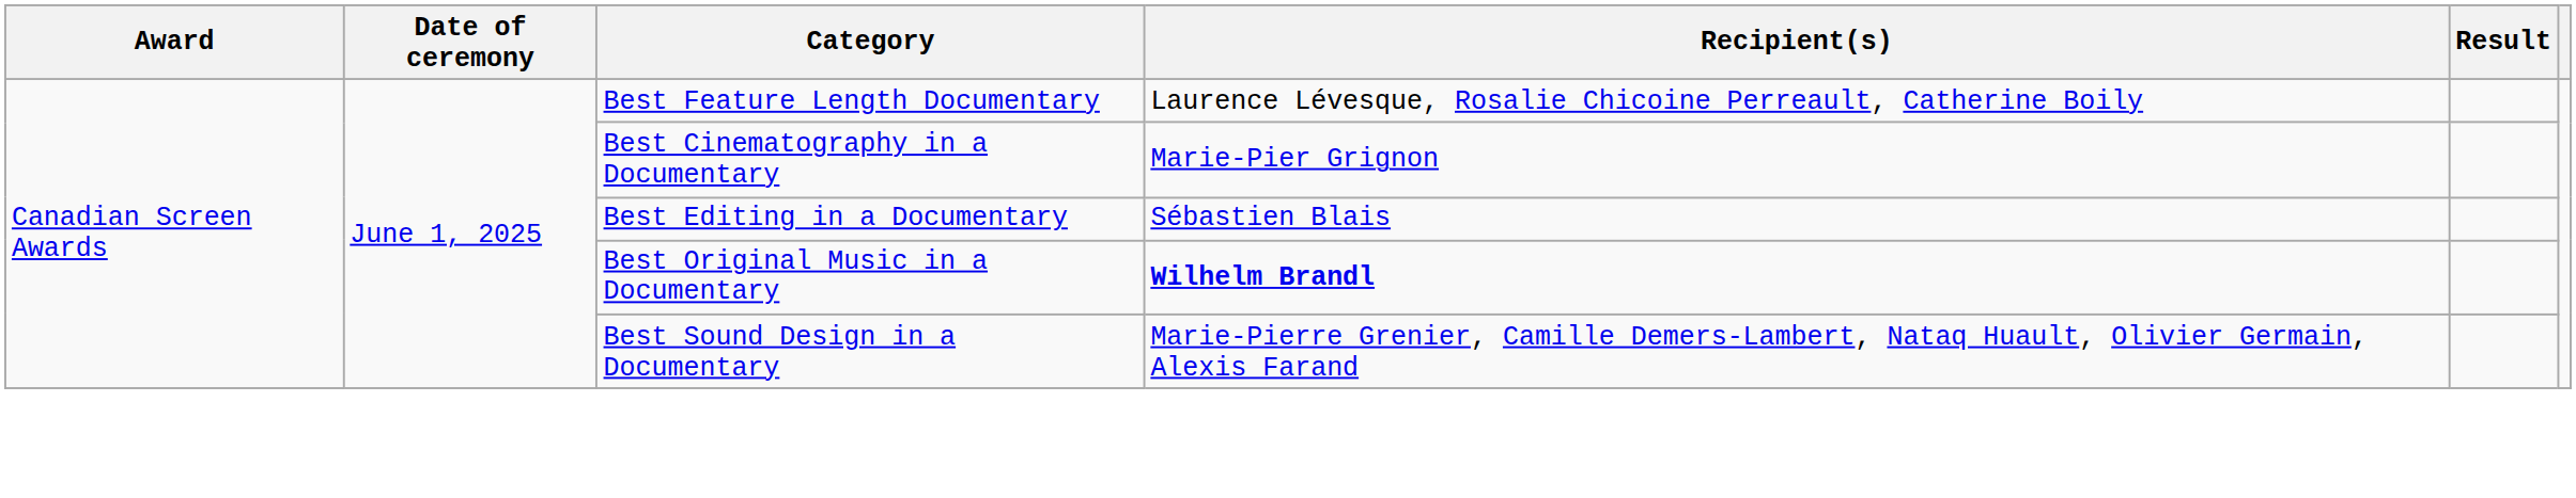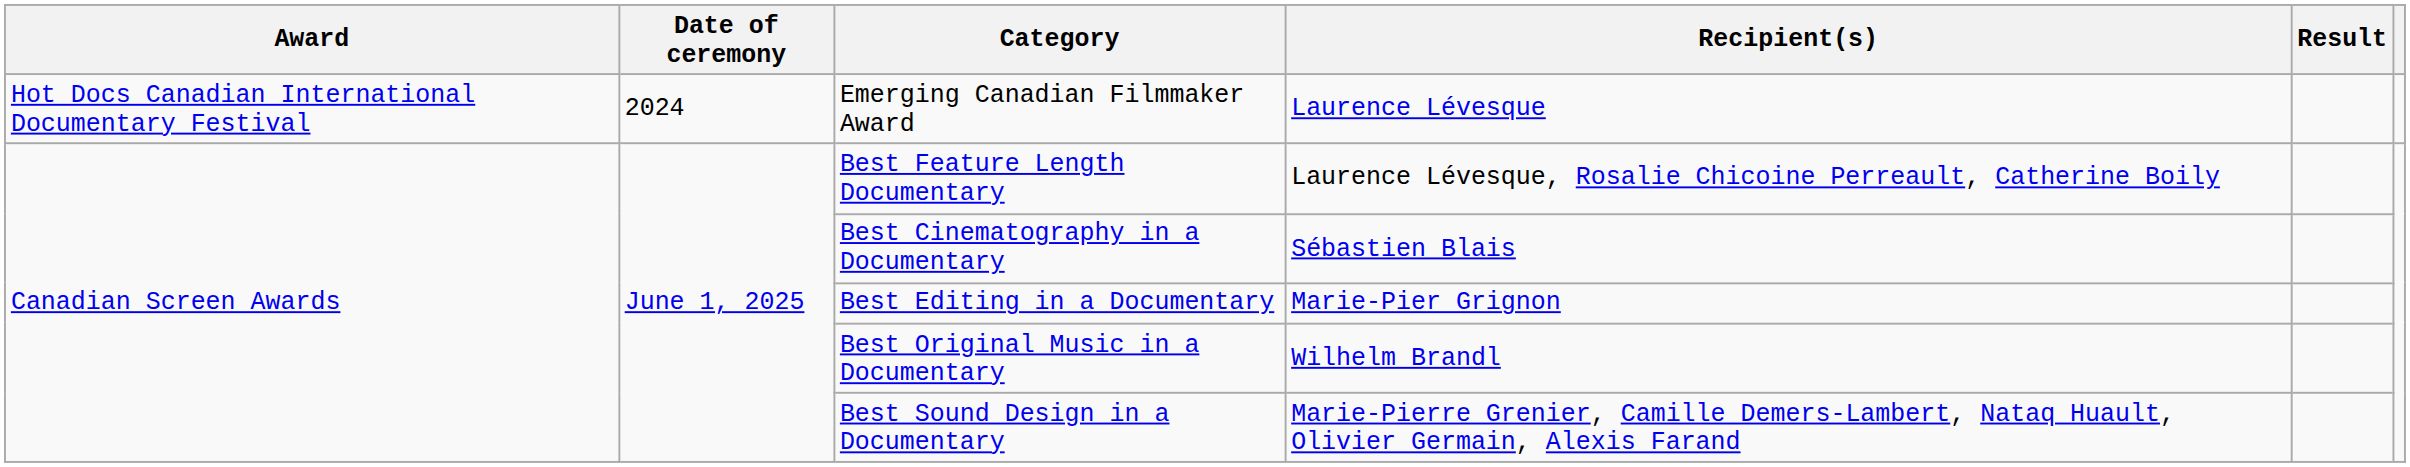 <table class="wikitable sortable plainrowheaders">
 <tr>
 <th scope="col">Award</th>
 <th scope="col">Date of ceremony</th>
 <th scope="col">Category</th>
 <th scope="col">Recipient(s)</th>
 <th scope="col">Result</th>
 <th scope="col" class="unsortable"></th>
+</tr>
+<tr>
+<td><a href='#'>Hot Docs Canadian International Documentary Festival</a></td>
+<td>2024</td>
+<td>Emerging Canadian Filmmaker Award</td>
+<td><a href='#'>Laurence Lévesque</a></td>
+<td></td>
+<td></td>
 </tr>
 <tr>
 <td rowspan=5><a href='#'>Canadian Screen Awards</a></td>
 <td rowspan=5><a href='#'>June 1, 2025</a></td>
 <td><a href='#'>Best Feature Length Documentary</a></td>
 <td>Laurence Lévesque, <a href='#'>Rosalie Chicoine Perreault</a>, <a href='#'>Catherine Boily</a></td>
 <td></td>
 <td rowspan=5></td>
 </tr>
 <tr>
 <td><a href='#'>Best Cinematography in a Documentary</a></td>
+<td><a href='#'>Sébastien Blais</a></td>
+<td></td>
+</tr>
+<tr>
+<td><a href='#'>Best Editing in a Documentary</a></td>
 <td><a href='#'>Marie-Pier Grignon</a></td>
 <td></td>
 </tr>
 <tr>
-<td><a href='#'>Best Editing in a Documentary</a></td>
-<td><a href='#'>Sébastien Blais</a></td>
-<td></td>
-</tr>
-<tr>
 <td><a href='#'>Best Original Music in a Documentary</a></td>
-<td><strong><a href='#'>Wilhelm Brandl</a></strong></td>
+<td><a href='#'>Wilhelm Brandl</a></td>
 <td></td>
 </tr>
 <tr>
 <td><a href='#'>Best Sound Design in a Documentary</a></td>
 <td><a href='#'>Marie-Pierre Grenier</a>, <a href='#'>Camille Demers-Lambert</a>, <a href='#'>Nataq Huault</a>, <a href='#'>Olivier Germain</a>, <a href='#'>Alexis Farand</a></td>
 <td></td>
 </tr>
 </table>
